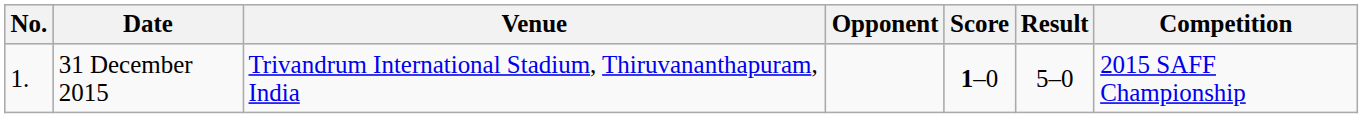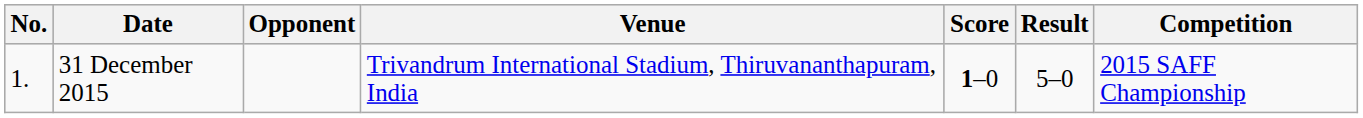 <table class="wikitable">
 <tr>
 <th>No.</th>
 <th>Date</th>
+<th>Opponent</th>
 <th>Venue</th>
-<th>Opponent</th>
 <th>Score</th>
 <th>Result</th>
 <th>Competition</th>
 </tr>
 <tr>
 <td>1.</td>
 <td>31 December 2015</td>
+<td></td>
 <td><a href='#'>Trivandrum International Stadium</a>, <a href='#'>Thiruvananthapuram</a>, <a href='#'>India</a></td>
-<td></td>
 <td align=center><strong>1</strong>–0</td>
 <td align=center>5–0</td>
 <td><a href='#'>2015 SAFF Championship</a></td>
 </tr>
 </table>
